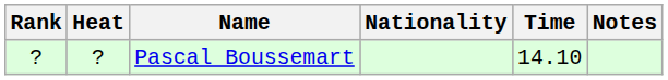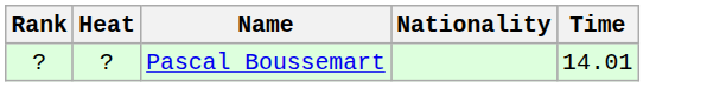 <table class="wikitable sortable" style="text-align:center">
 <tr>
 <th>Rank</th>
 <th>Heat</th>
 <th>Name</th>
 <th>Nationality</th>
 <th>Time</th>
-<th>Notes</th>
 </tr>
 <tr bgcolor=ddffdd>
 <td>?</td>
 <td>?</td>
 <td align=left><a href='#'>Pascal Boussemart</a></td>
 <td align=left></td>
-<td>14.10</td>
-<td></td>
+<td>14.01</td>
 </tr>
 </table>
